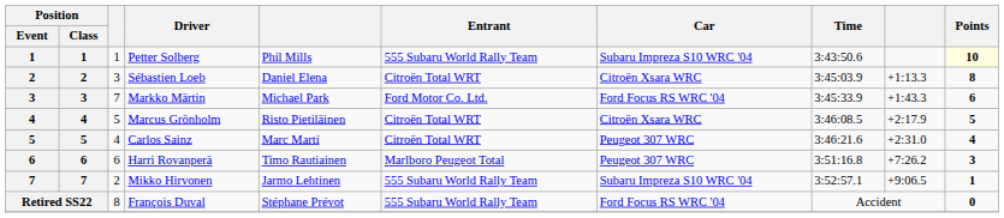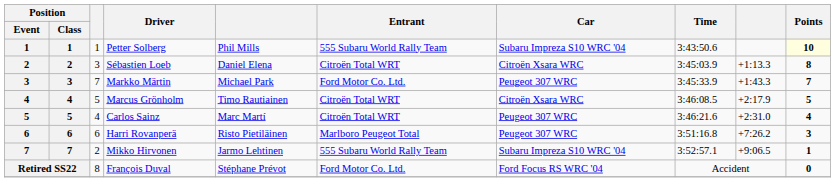 <table class="wikitable" width=85% style="font-size: 85%;">
 <tr>
 <th colspan="2">Position</th>
 <th rowspan="2"></th>
 <th rowspan="2">Driver</th>
 <th rowspan="2"></th>
 <th rowspan="2">Entrant</th>
 <th rowspan="2">Car</th>
 <th rowspan="2">Time</th>
 <th rowspan="2"></th>
 <th rowspan="2">Points</th>
 </tr>
 <tr>
 <th>Event</th>
 <th>Class</th>
 </tr>
 <tr>
 <th>1</th>
 <th>1</th>
 <td align="center">1</td>
 <td> <a href='#'>Petter Solberg</a></td>
 <td> <a href='#'>Phil Mills</a></td>
 <td> <a href='#'>555 Subaru World Rally Team</a></td>
 <td><a href='#'>Subaru Impreza S10 WRC '04</a></td>
 <td>3:43:50.6</td>
 <td></td>
 <td align="center" style="background: lightyellow;"><strong>10</strong></td>
 </tr>
 <tr>
 <th>2</th>
 <th>2</th>
 <td align="center">3</td>
 <td> <a href='#'>Sébastien Loeb</a></td>
 <td> <a href='#'>Daniel Elena</a></td>
 <td> <a href='#'>Citroën Total WRT</a></td>
 <td><a href='#'>Citroën Xsara WRC</a></td>
 <td>3:45:03.9</td>
 <td>+1:13.3</td>
 <td align="center"><strong>8</strong></td>
 </tr>
 <tr>
 <th>3</th>
 <th>3</th>
 <td align="center">7</td>
 <td> <a href='#'>Markko Märtin</a></td>
 <td> <a href='#'>Michael Park</a></td>
 <td> <a href='#'>Ford Motor Co. Ltd.</a></td>
-<td><a href='#'>Ford Focus RS WRC '04</a></td>
+<td><a href='#'>Peugeot 307 WRC</a></td>
 <td>3:45:33.9</td>
 <td>+1:43.3</td>
-<td align="center"><strong>6</strong></td>
+<td align="center"><strong>7</strong></td>
 </tr>
 <tr>
 <th>4</th>
 <th>4</th>
 <td align="center">5</td>
 <td> <a href='#'>Marcus Grönholm</a></td>
-<td> <a href='#'>Risto Pietiläinen</a></td>
+<td> <a href='#'>Timo Rautiainen</a></td>
 <td> <a href='#'>Citroën Total WRT</a></td>
 <td><a href='#'>Citroën Xsara WRC</a></td>
 <td>3:46:08.5</td>
 <td>+2:17.9</td>
 <td align="center"><strong>5</strong></td>
 </tr>
 <tr>
 <th>5</th>
 <th>5</th>
 <td align="center">4</td>
 <td> <a href='#'>Carlos Sainz</a></td>
 <td> <a href='#'>Marc Martí</a></td>
 <td> <a href='#'>Citroën Total WRT</a></td>
 <td><a href='#'>Peugeot 307 WRC</a></td>
 <td>3:46:21.6</td>
 <td>+2:31.0</td>
 <td align="center"><strong>4</strong></td>
 </tr>
 <tr>
 <th>6</th>
 <th>6</th>
 <td align="center">6</td>
 <td> <a href='#'>Harri Rovanperä</a></td>
-<td> <a href='#'>Timo Rautiainen</a></td>
+<td> <a href='#'>Risto Pietiläinen</a></td>
 <td> <a href='#'>Marlboro Peugeot Total</a></td>
 <td><a href='#'>Peugeot 307 WRC</a></td>
 <td>3:51:16.8</td>
 <td>+7:26.2</td>
 <td align="center"><strong>3</strong></td>
 </tr>
 <tr>
 <th>7</th>
 <th>7</th>
 <td align="center">2</td>
 <td> <a href='#'>Mikko Hirvonen</a></td>
 <td> <a href='#'>Jarmo Lehtinen</a></td>
 <td> <a href='#'>555 Subaru World Rally Team</a></td>
 <td><a href='#'>Subaru Impreza S10 WRC '04</a></td>
 <td>3:52:57.1</td>
 <td>+9:06.5</td>
 <td align="center"><strong>1</strong></td>
 </tr>
 <tr>
 <th colspan="2">Retired SS22</th>
 <td align="center">8</td>
 <td> <a href='#'>François Duval</a></td>
 <td> <a href='#'>Stéphane Prévot</a></td>
-<td> <a href='#'>555 Subaru World Rally Team</a></td>
+<td> <a href='#'>Ford Motor Co. Ltd.</a></td>
 <td><a href='#'>Ford Focus RS WRC '04</a></td>
 <td align="center" colspan="2">Accident</td>
 <td align="center"><strong>0</strong></td>
 </tr>
 <tr>
 </tr>
 </table>
